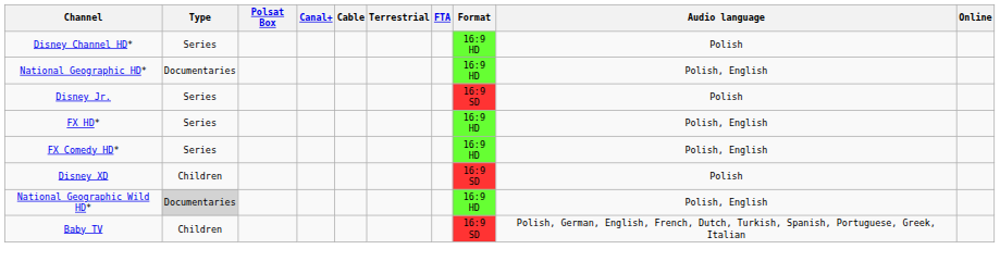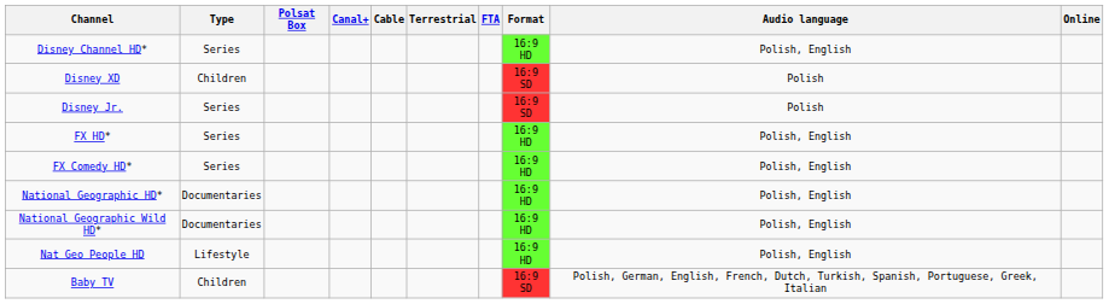 <table class="wikitable sortable" width="100%" style="text-align:center; font-size: 90%">
 <tr>
 <th>Channel</th>
 <th>Type</th>
 <th><a href='#'>Polsat Box</a></th>
 <th><a href='#'>Canal+</a></th>
 <th>Cable</th>
 <th>Terrestrial</th>
 <th><a href='#'>FTA</a></th>
 <th>Format</th>
 <th>Audio language</th>
 <th>Online</th>
 </tr>
 <tr>
 <td><a href='#'>Disney Channel HD</a>*</td>
 <td>Series</td>
 <td></td>
 <td></td>
 <td></td>
 <td></td>
 <td></td>
 <td bgcolor="#6f3">16:9 HD</td>
-<td>Polish</td>
+<td>Polish, English</td>
 <td></td>
 </tr>
 <tr>
-<td><a href='#'>National Geographic HD</a>*</td>
-<td>Documentaries</td>
+<td><a href='#'>Disney XD</a></td>
+<td>Children</td>
 <td></td>
 <td></td>
 <td></td>
 <td></td>
 <td></td>
-<td bgcolor=#6f3>16:9 HD</td>
-<td>Polish, English</td>
+<td bgcolor="#f33">16:9 SD</td>
+<td>Polish</td>
 <td></td>
 </tr>
 <tr>
 <td><a href='#'>Disney Jr.</a></td>
 <td>Series</td>
 <td></td>
 <td></td>
 <td></td>
 <td></td>
 <td></td>
 <td bgcolor="#f33">16:9 SD</td>
 <td>Polish</td>
 <td></td>
 </tr>
 <tr>
 <td><a href='#'>FX HD</a>*</td>
 <td>Series</td>
 <td></td>
 <td></td>
 <td></td>
 <td></td>
 <td></td>
 <td bgcolor=#6f3>16:9 HD</td>
 <td>Polish, English</td>
 <td></td>
 </tr>
 <tr>
 <td><a href='#'>FX Comedy HD</a>*</td>
 <td>Series</td>
 <td></td>
 <td></td>
 <td></td>
 <td></td>
 <td></td>
 <td bgcolor=#6f3>16:9 HD</td>
 <td>Polish, English</td>
 <td></td>
 </tr>
 <tr>
-<td><a href='#'>Disney XD</a></td>
-<td>Children</td>
+<td><a href='#'>National Geographic HD</a>*</td>
+<td>Documentaries</td>
 <td></td>
 <td></td>
 <td></td>
 <td></td>
 <td></td>
-<td bgcolor="#f33">16:9 SD</td>
-<td>Polish</td>
+<td bgcolor=#6f3>16:9 HD</td>
+<td>Polish, English</td>
 <td></td>
 </tr>
 <tr>
 <td><a href='#'>National Geographic Wild HD</a>*</td>
-<td style="background: lightgrey;">Documentaries</td>
+<td>Documentaries</td>
+<td></td>
+<td></td>
+<td></td>
+<td></td>
+<td></td>
+<td bgcolor=#6f3>16:9 HD</td>
+<td>Polish, English</td>
+<td></td>
+</tr>
+<tr>
+<td><a href='#'> Nat Geo People HD</a></td>
+<td>Lifestyle</td>
 <td></td>
 <td></td>
 <td></td>
 <td></td>
 <td></td>
 <td bgcolor=#6f3>16:9 HD</td>
 <td>Polish, English</td>
 <td></td>
 </tr>
 <tr>
 <td><a href='#'>Baby TV</a></td>
 <td>Children</td>
 <td></td>
 <td></td>
 <td></td>
 <td></td>
 <td></td>
 <td bgcolor=#f33>16:9 SD</td>
 <td>Polish, German, English, French, Dutch, Turkish, Spanish, Portuguese, Greek, Italian</td>
 <td></td>
 </tr>
 </table>
